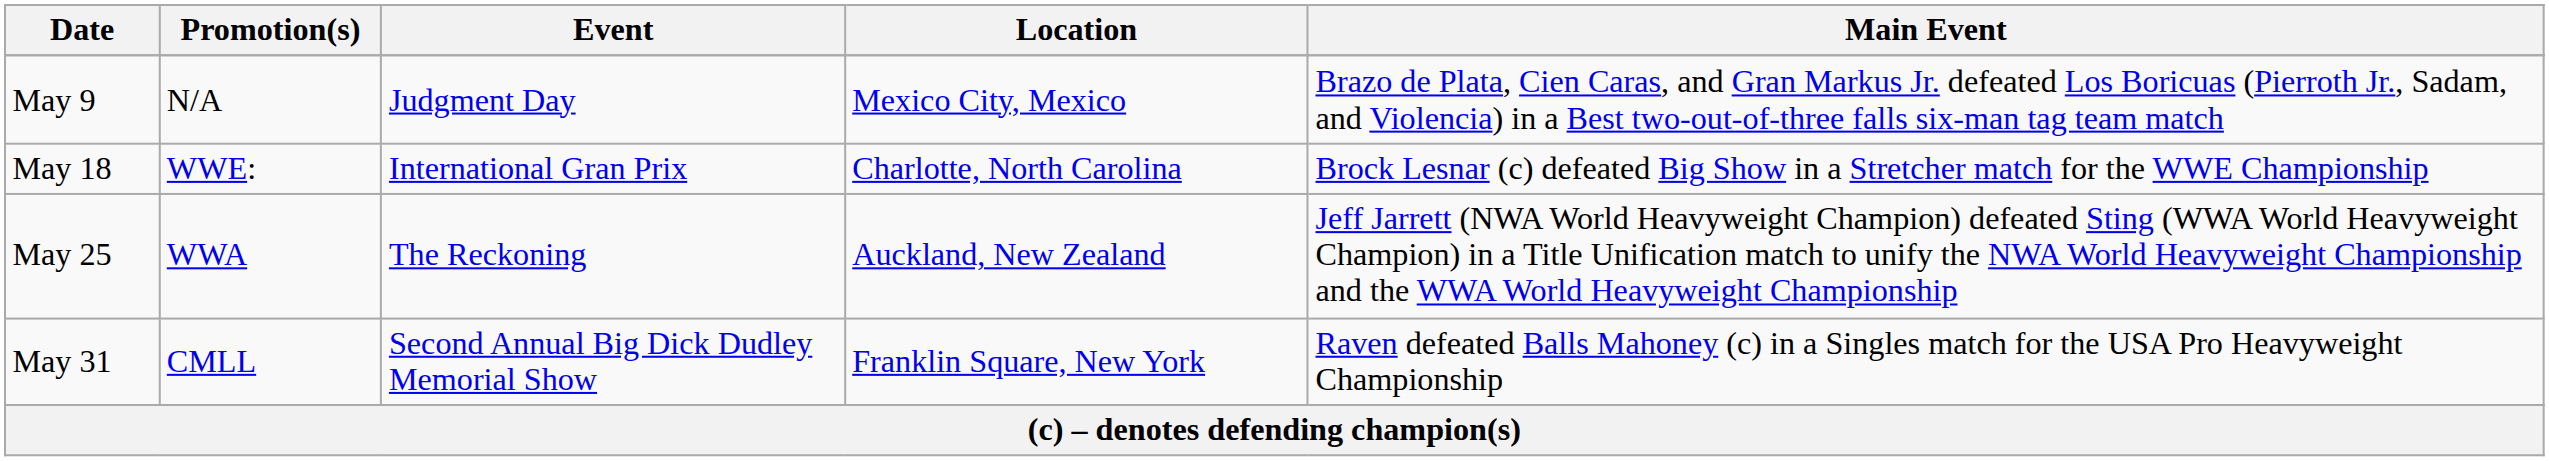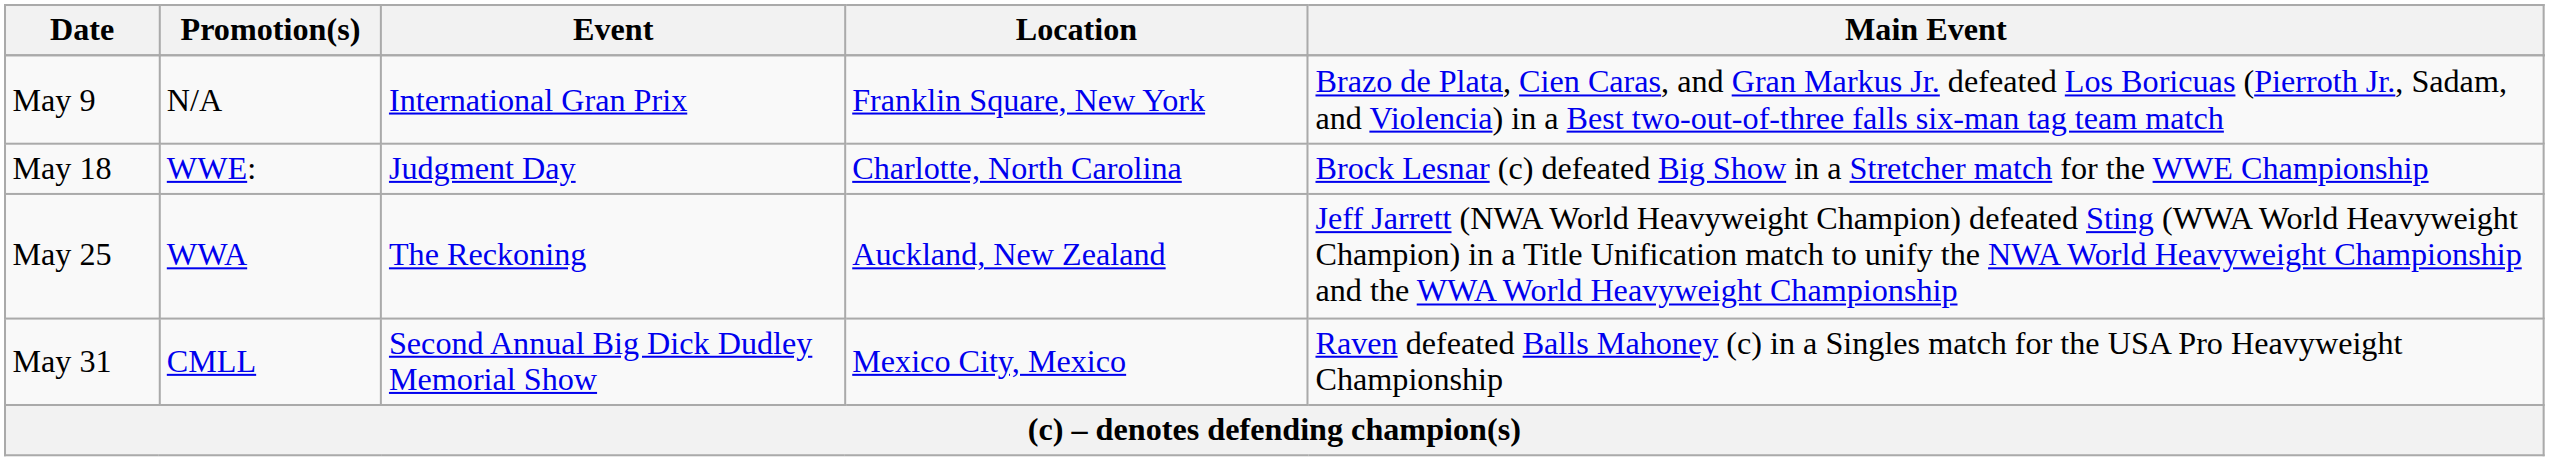 <table class="wikitable" style="width:100%;">
 <tr>
 <th width="5%">Date</th>
 <th width="5%">Promotion(s)</th>
 <th style="width:15%;">Event</th>
 <th style="width:15%;">Location</th>
 <th style="width:40%;">Main Event</th>
 </tr>
 <tr style="width:20%;" |Notes>
 </tr>
 <tr>
 <td>May 9</td>
 <td>N/A</td>
-<td><a href='#'>Judgment Day</a></td>
-<td><a href='#'>Mexico City, Mexico</a></td>
+<td><a href='#'>International Gran Prix</a></td>
+<td><a href='#'>Franklin Square, New York</a></td>
 <td><a href='#'>Brazo de Plata</a>, <a href='#'>Cien Caras</a>, and <a href='#'>Gran Markus Jr.</a> defeated <a href='#'>Los Boricuas</a> (<a href='#'>Pierroth Jr.</a>, Sadam, and <a href='#'>Violencia</a>) in a <a href='#'>Best two-out-of-three falls six-man tag team match</a></td>
 </tr>
 <tr>
 <td>May 18</td>
 <td><a href='#'>WWE</a>:<br></td>
-<td><a href='#'>International Gran Prix</a></td>
+<td><a href='#'>Judgment Day</a></td>
 <td><a href='#'>Charlotte, North Carolina</a></td>
 <td><a href='#'>Brock Lesnar</a> (c) defeated <a href='#'>Big Show</a> in a <a href='#'>Stretcher match</a> for the <a href='#'>WWE Championship</a></td>
 </tr>
 <tr>
 <td>May 25</td>
 <td><a href='#'>WWA</a></td>
 <td><a href='#'>The Reckoning</a></td>
 <td><a href='#'>Auckland, New Zealand</a></td>
 <td><a href='#'>Jeff Jarrett</a> (NWA World Heavyweight Champion) defeated <a href='#'>Sting</a> (WWA World Heavyweight Champion) in a Title Unification match to unify the <a href='#'>NWA World Heavyweight Championship</a> and the <a href='#'>WWA World Heavyweight Championship</a></td>
 </tr>
 <tr>
 <td>May 31</td>
 <td><a href='#'>CMLL</a></td>
 <td><a href='#'>Second Annual Big Dick Dudley Memorial Show</a></td>
-<td><a href='#'>Franklin Square, New York</a></td>
+<td><a href='#'>Mexico City, Mexico</a></td>
 <td><a href='#'>Raven</a> defeated <a href='#'>Balls Mahoney</a> (c) in a Singles match for the USA Pro Heavyweight Championship</td>
 </tr>
 <tr>
 <th colspan="6">(c) – denotes defending champion(s)</th>
 </tr>
 </table>
